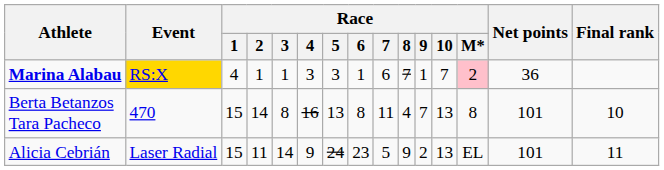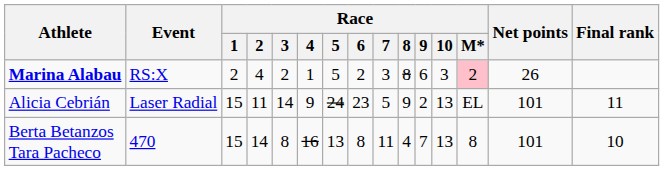 <table class="wikitable" style="font-size:90%">
 <tr>
 <th rowspan=2>Athlete</th>
 <th rowspan=2>Event</th>
 <th colspan=11>Race</th>
 <th rowspan=2>Net points</th>
 <th rowspan=2>Final rank</th>
 </tr>
 <tr style="font-size:95%">
 <th>1</th>
 <th>2</th>
 <th>3</th>
 <th>4</th>
 <th>5</th>
 <th>6</th>
 <th>7</th>
 <th>8</th>
 <th>9</th>
 <th>10</th>
 <th>M*</th>
 </tr>
 <tr align=center>
 <td align=left><strong><a href='#'>Marina Alabau</a></strong></td>
-<td align=left style="background: gold;"><a href='#'>RS:X</a></td>
+<td align=left><a href='#'>RS:X</a></td>
+<td>2</td>
 <td>4</td>
+<td>2</td>
 <td>1</td>
-<td>1</td>
+<td>5</td>
+<td>2</td>
 <td>3</td>
+<td><s>8</s></td>
+<td>6</td>
 <td>3</td>
-<td>1</td>
-<td>6</td>
-<td><s>7</s></td>
-<td>1</td>
-<td>7</td>
 <td style="background: pink;">2</td>
-<td>36</td>
+<td>26</td>
 <td></td>
+</tr>
+<tr align=center>
+<td align=left><a href='#'>Alicia Cebrián</a></td>
+<td align=left><a href='#'>Laser Radial</a></td>
+<td>15</td>
+<td>11</td>
+<td>14</td>
+<td>9</td>
+<td><s>24</s></td>
+<td>23</td>
+<td>5</td>
+<td>9</td>
+<td>2</td>
+<td>13</td>
+<td>EL</td>
+<td>101</td>
+<td>11</td>
 </tr>
 <tr align=center>
 <td align=left><a href='#'>Berta Betanzos</a><br><a href='#'>Tara Pacheco</a></td>
 <td align=left><a href='#'>470</a></td>
 <td>15</td>
 <td>14</td>
 <td>8</td>
 <td><s>16</s></td>
 <td>13</td>
 <td>8</td>
 <td>11</td>
 <td>4</td>
 <td>7</td>
 <td>13</td>
 <td>8</td>
 <td>101</td>
 <td>10</td>
 </tr>
-<tr align=center>
-<td align=left><a href='#'>Alicia Cebrián</a></td>
-<td align=left><a href='#'>Laser Radial</a></td>
-<td>15</td>
-<td>11</td>
-<td>14</td>
-<td>9</td>
-<td><s>24</s></td>
-<td>23</td>
-<td>5</td>
-<td>9</td>
-<td>2</td>
-<td>13</td>
-<td>EL</td>
-<td>101</td>
-<td>11</td>
-</tr>
 </table>
